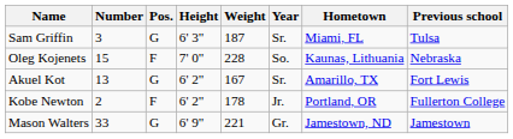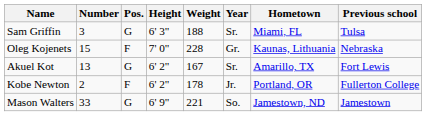 <table class="wikitable sortable" border="1">
 <tr>
 <th>Name</th>
 <th>Number</th>
 <th>Pos.</th>
 <th>Height</th>
 <th>Weight</th>
 <th>Year</th>
 <th>Hometown</th>
 <th class="unsortable">Previous school</th>
 </tr>
 <tr>
 <td>Sam Griffin</td>
 <td>3</td>
 <td>G</td>
 <td>6' 3"</td>
-<td>187</td>
+<td>188</td>
 <td>Sr.</td>
 <td><a href='#'>Miami, FL</a></td>
 <td><a href='#'>Tulsa</a></td>
 </tr>
 <tr>
 <td>Oleg Kojenets</td>
 <td>15</td>
 <td>F</td>
 <td>7' 0"</td>
 <td>228</td>
-<td>So.</td>
+<td>Gr.</td>
 <td><a href='#'>Kaunas, Lithuania</a></td>
 <td><a href='#'>Nebraska</a></td>
 </tr>
 <tr>
 <td>Akuel Kot</td>
 <td>13</td>
 <td>G</td>
 <td>6' 2"</td>
 <td>167</td>
 <td>Sr.</td>
 <td><a href='#'>Amarillo, TX</a></td>
 <td><a href='#'>Fort Lewis</a></td>
 </tr>
 <tr>
 <td>Kobe Newton</td>
 <td>2</td>
 <td>F</td>
 <td>6' 2"</td>
 <td>178</td>
 <td>Jr.</td>
 <td><a href='#'>Portland, OR</a></td>
 <td><a href='#'>Fullerton College</a></td>
 </tr>
 <tr>
 <td>Mason Walters</td>
 <td>33</td>
 <td>G</td>
 <td>6' 9"</td>
 <td>221</td>
-<td>Gr.</td>
+<td>So.</td>
 <td><a href='#'>Jamestown, ND</a></td>
 <td><a href='#'>Jamestown</a></td>
 </tr>
 </table>
